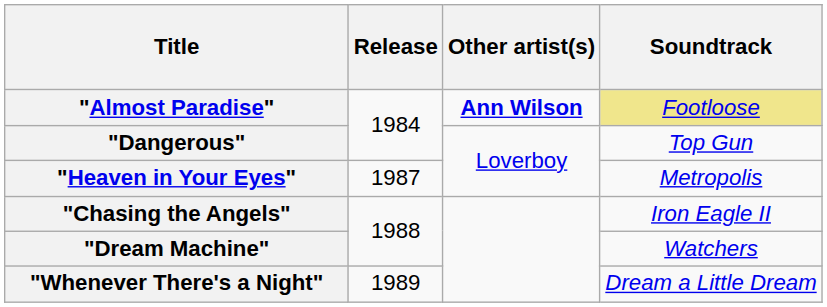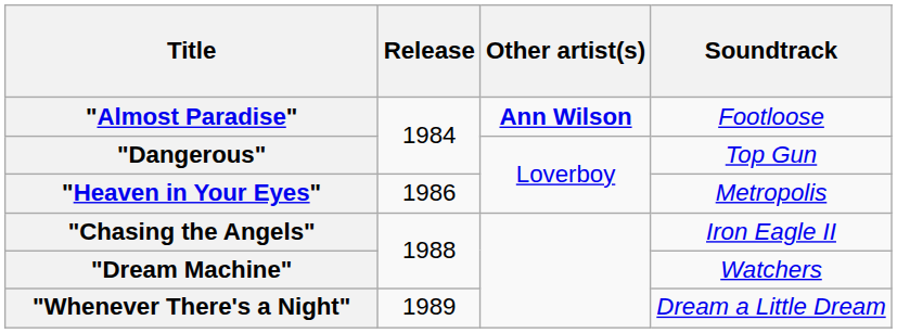 <table class="wikitable plainrowheaders" style="text-align:center;">
 <tr>
 <th scope="col" style="width:15em;"><br>Title<br><br></th>
 <th scope="col">Release</th>
 <th scope="col">Other artist(s)</th>
 <th scope="col">Soundtrack</th>
 </tr>
 <tr>
 <th scope="row">"<a href='#'>Almost Paradise</a>"</th>
 <td rowspan="2">1984</td>
 <td><strong><a href='#'>Ann Wilson</a></strong></td>
-<td style="background: khaki;"><em><a href='#'>Footloose</a></em></td>
+<td><em><a href='#'>Footloose</a></em></td>
 </tr>
 <tr>
 <th scope="row">"Dangerous"</th>
 <td rowspan="2"><a href='#'>Loverboy</a></td>
 <td><em><a href='#'>Top Gun</a></em></td>
 </tr>
 <tr>
 <th scope="row">"<a href='#'>Heaven in Your Eyes</a>"</th>
-<td>1987</td>
+<td>1986</td>
 <td><em><a href='#'>Metropolis</a></em></td>
 </tr>
 <tr>
 <th scope="row">"Chasing the Angels"</th>
 <td rowspan="2">1988</td>
 <td rowspan="3"></td>
 <td><em><a href='#'>Iron Eagle II</a></em></td>
 </tr>
 <tr>
 <th scope="row">"Dream Machine"</th>
 <td><em><a href='#'>Watchers</a></em></td>
 </tr>
 <tr>
 <th scope="row">"Whenever There's a Night"</th>
 <td>1989</td>
 <td><em><a href='#'>Dream a Little Dream</a></em></td>
 </tr>
 </table>
